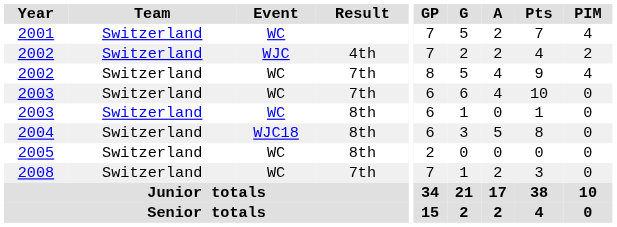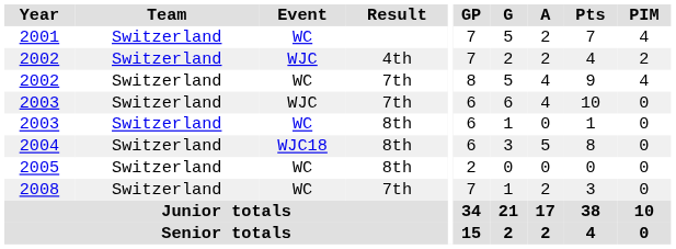 <table border="0" cellpadding="1" cellspacing="0" ID="Table3" style="text-align:center; width:40em">
 <tr align="center" bgcolor="#e0e0e0">
 <th>Year</th>
 <th>Team</th>
 <th>Event</th>
 <th>Result</th>
 <th rowspan="99" bgcolor="#ffffff"></th>
 <th>GP</th>
 <th>G</th>
 <th>A</th>
 <th>Pts</th>
 <th>PIM</th>
 </tr>
 <tr>
 <td><a href='#'>2001</a></td>
 <td><a href='#'>Switzerland</a></td>
 <td><a href='#'>WC</a></td>
 <td></td>
 <td>7</td>
 <td>5</td>
 <td>2</td>
 <td>7</td>
 <td>4</td>
 </tr>
 <tr bgcolor="#f0f0f0">
 <td><a href='#'>2002</a></td>
 <td><a href='#'>Switzerland</a></td>
 <td><a href='#'>WJC</a></td>
 <td>4th</td>
 <td>7</td>
 <td>2</td>
 <td>2</td>
 <td>4</td>
 <td>2</td>
 </tr>
 <tr>
 <td><a href='#'>2002</a></td>
 <td>Switzerland</td>
 <td>WC</td>
 <td>7th</td>
 <td>8</td>
 <td>5</td>
 <td>4</td>
 <td>9</td>
 <td>4</td>
 </tr>
 <tr bgcolor="#f0f0f0">
 <td><a href='#'>2003</a></td>
 <td>Switzerland</td>
-<td>WC</td>
+<td>WJC</td>
 <td>7th</td>
 <td>6</td>
 <td>6</td>
 <td>4</td>
 <td>10</td>
 <td>0</td>
 </tr>
 <tr>
 <td><a href='#'>2003</a></td>
 <td><a href='#'>Switzerland</a></td>
 <td><a href='#'>WC</a></td>
 <td>8th</td>
 <td>6</td>
 <td>1</td>
 <td>0</td>
 <td>1</td>
 <td>0</td>
 </tr>
 <tr bgcolor="#f0f0f0">
 <td><a href='#'>2004</a></td>
 <td>Switzerland</td>
 <td><a href='#'>WJC18</a></td>
 <td>8th</td>
 <td>6</td>
 <td>3</td>
 <td>5</td>
 <td>8</td>
 <td>0</td>
 </tr>
 <tr>
 <td><a href='#'>2005</a></td>
 <td>Switzerland</td>
 <td>WC</td>
 <td>8th</td>
 <td>2</td>
 <td>0</td>
 <td>0</td>
 <td>0</td>
 <td>0</td>
 </tr>
 <tr bgcolor="#f0f0f0">
 <td><a href='#'>2008</a></td>
 <td>Switzerland</td>
 <td>WC</td>
 <td>7th</td>
 <td>7</td>
 <td>1</td>
 <td>2</td>
 <td>3</td>
 <td>0</td>
 </tr>
 <tr bgcolor="#e0e0e0">
 <th colspan="4">Junior totals</th>
 <th>34</th>
 <th>21</th>
 <th>17</th>
 <th>38</th>
 <th>10</th>
 </tr>
 <tr bgcolor="#e0e0e0">
 <th colspan="4">Senior totals</th>
 <th>15</th>
 <th>2</th>
 <th>2</th>
 <th>4</th>
 <th>0</th>
 </tr>
 </table>
